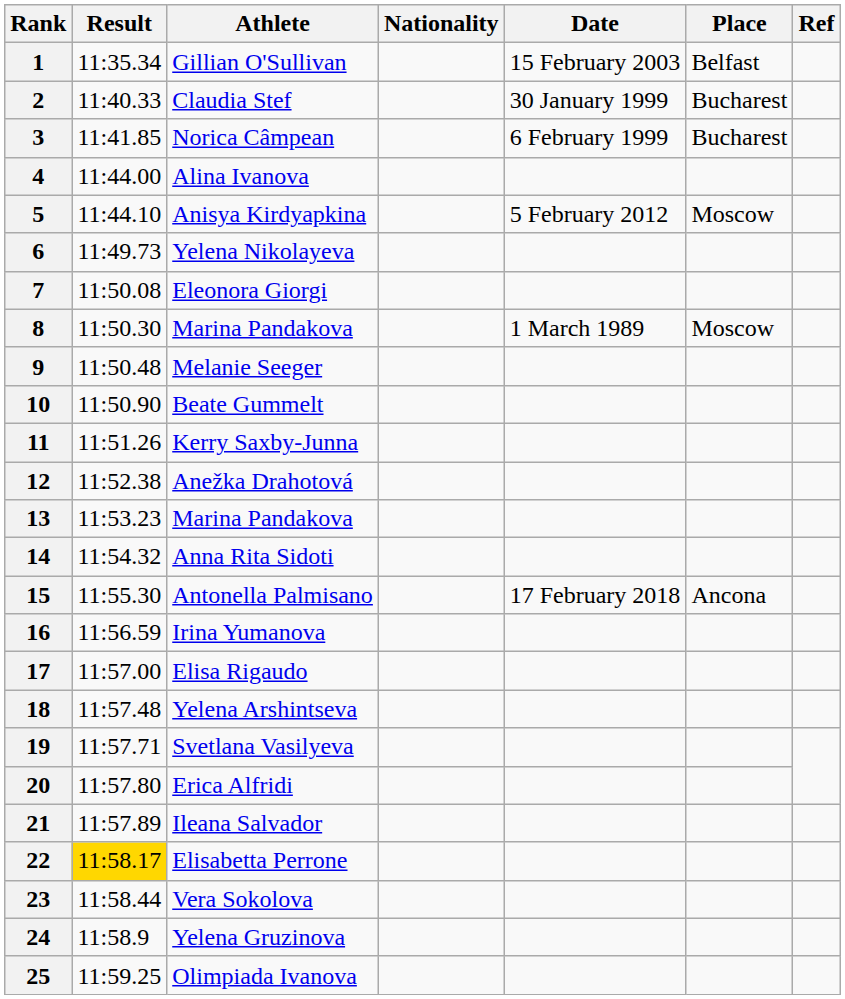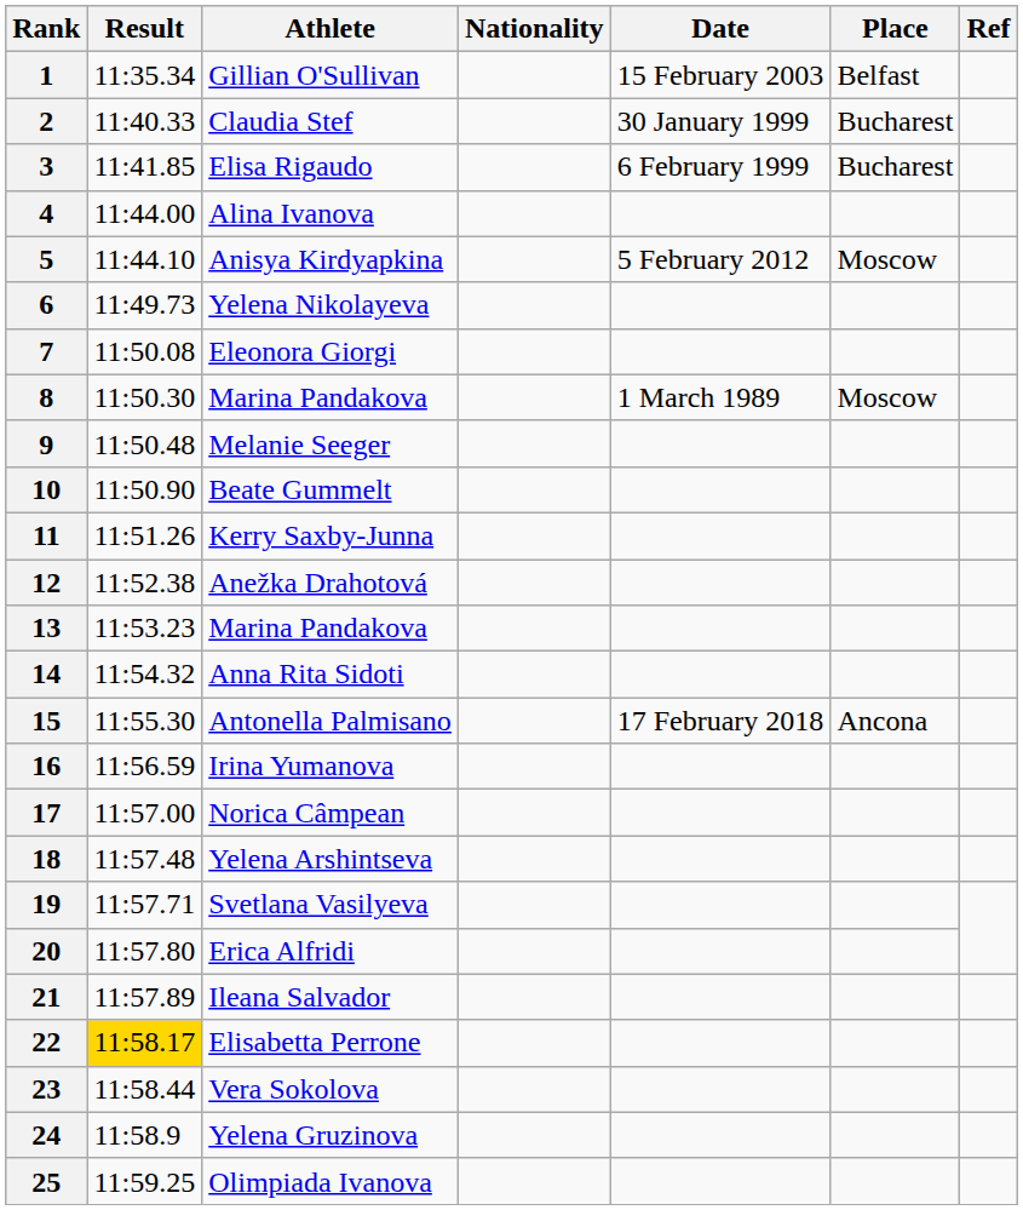 <table class="wikitable">
 <tr>
 <th>Rank</th>
 <th>Result</th>
 <th>Athlete</th>
 <th>Nationality</th>
 <th>Date</th>
 <th>Place</th>
 <th>Ref</th>
 </tr>
 <tr>
 <th>1</th>
 <td>11:35.34 </td>
 <td><a href='#'>Gillian O'Sullivan</a></td>
 <td></td>
 <td>15 February 2003</td>
 <td>Belfast</td>
 <td></td>
 </tr>
 <tr>
 <th>2</th>
 <td>11:40.33 </td>
 <td><a href='#'>Claudia Stef</a></td>
 <td></td>
 <td>30 January 1999</td>
 <td>Bucharest</td>
 <td></td>
 </tr>
 <tr>
 <th>3</th>
 <td>11:41.85 </td>
-<td><a href='#'>Norica Câmpean</a></td>
+<td><a href='#'>Elisa Rigaudo</a></td>
 <td></td>
 <td>6 February 1999</td>
 <td>Bucharest</td>
 <td></td>
 </tr>
 <tr>
 <th>4</th>
 <td>11:44.00 </td>
 <td><a href='#'>Alina Ivanova</a></td>
 <td></td>
 <td></td>
 <td></td>
 <td></td>
 </tr>
 <tr>
 <th>5</th>
 <td>11:44.10 </td>
 <td><a href='#'>Anisya Kirdyapkina</a></td>
 <td></td>
 <td>5 February 2012</td>
 <td>Moscow</td>
 <td></td>
 </tr>
 <tr>
 <th>6</th>
 <td>11:49.73 </td>
 <td><a href='#'>Yelena Nikolayeva</a></td>
 <td></td>
 <td></td>
 <td></td>
 <td></td>
 </tr>
 <tr>
 <th>7</th>
 <td>11:50.08 </td>
 <td><a href='#'>Eleonora Giorgi</a></td>
 <td></td>
 <td></td>
 <td></td>
 <td></td>
 </tr>
 <tr>
 <th>8</th>
 <td>11:50.30</td>
 <td><a href='#'>Marina Pandakova</a></td>
 <td></td>
 <td>1 March 1989</td>
 <td>Moscow</td>
 <td></td>
 </tr>
 <tr>
 <th>9</th>
 <td>11:50.48 </td>
 <td><a href='#'>Melanie Seeger</a></td>
 <td></td>
 <td></td>
 <td></td>
 <td></td>
 </tr>
 <tr>
 <th>10</th>
 <td>11:50.90 </td>
 <td><a href='#'>Beate Gummelt</a></td>
 <td></td>
 <td></td>
 <td></td>
 <td></td>
 </tr>
 <tr>
 <th>11</th>
 <td>11:51.26</td>
 <td><a href='#'>Kerry Saxby-Junna</a></td>
 <td></td>
 <td></td>
 <td></td>
 <td></td>
 </tr>
 <tr>
 <th>12</th>
 <td>11:52.38</td>
 <td><a href='#'>Anežka Drahotová</a></td>
 <td></td>
 <td></td>
 <td></td>
 <td></td>
 </tr>
 <tr>
 <th>13</th>
 <td>11:53.23 </td>
 <td><a href='#'>Marina Pandakova</a></td>
 <td></td>
 <td></td>
 <td></td>
 <td></td>
 </tr>
 <tr>
 <th>14</th>
 <td>11:54.32 </td>
 <td><a href='#'>Anna Rita Sidoti</a></td>
 <td></td>
 <td></td>
 <td></td>
 <td></td>
 </tr>
 <tr>
 <th>15</th>
 <td>11:55.30 </td>
 <td><a href='#'>Antonella Palmisano</a></td>
 <td></td>
 <td>17 February 2018</td>
 <td>Ancona</td>
 <td></td>
 </tr>
 <tr>
 <th>16</th>
 <td>11:56.59 </td>
 <td><a href='#'>Irina Yumanova</a></td>
 <td></td>
 <td></td>
 <td></td>
 <td></td>
 </tr>
 <tr>
 <th>17</th>
 <td>11:57.00 </td>
-<td><a href='#'>Elisa Rigaudo</a></td>
+<td><a href='#'>Norica Câmpean</a></td>
 <td></td>
 <td></td>
 <td></td>
 <td></td>
 </tr>
 <tr>
 <th>18</th>
 <td>11:57.48 </td>
 <td><a href='#'>Yelena Arshintseva</a></td>
 <td></td>
 <td></td>
 <td></td>
 <td></td>
 </tr>
 <tr>
 <th>19</th>
 <td>11:57.71 </td>
 <td><a href='#'>Svetlana Vasilyeva</a></td>
 <td></td>
 <td></td>
 <td></td>
 </tr>
 <tr>
 <th>20</th>
 <td>11:57.80</td>
 <td><a href='#'>Erica Alfridi</a></td>
 <td></td>
 <td></td>
 <td></td>
 </tr>
 <tr>
 <th>21</th>
 <td>11:57.89 </td>
 <td><a href='#'>Ileana Salvador</a></td>
 <td></td>
 <td></td>
 <td></td>
 <td></td>
 </tr>
 <tr>
 <th>22</th>
 <td style="background: gold;">11:58.17</td>
 <td><a href='#'>Elisabetta Perrone</a></td>
 <td></td>
 <td></td>
 <td></td>
 <td></td>
 </tr>
 <tr>
 <th>23</th>
 <td>11:58.44 </td>
 <td><a href='#'>Vera Sokolova</a></td>
 <td></td>
 <td></td>
 <td></td>
 <td></td>
 </tr>
 <tr>
 <th>24</th>
 <td>11:58.9 </td>
 <td><a href='#'>Yelena Gruzinova</a></td>
 <td></td>
 <td></td>
 <td></td>
 <td></td>
 </tr>
 <tr>
 <th>25</th>
 <td>11:59.25</td>
 <td><a href='#'>Olimpiada Ivanova</a></td>
 <td></td>
 <td></td>
 <td></td>
 <td></td>
 </tr>
 </table>
